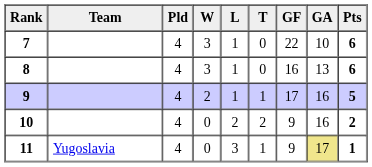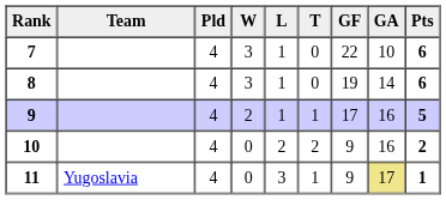 <table border=1 cellpadding=5 cellspacing=0>
 <tr>
 <th bgcolor="#efefef" width="20">Rank</th>
 <th bgcolor="#efefef" width="120">Team</th>
 <th bgcolor="#efefef" width="20">Pld</th>
 <th bgcolor="#efefef" width="20">W</th>
 <th bgcolor="#efefef" width="20">L</th>
 <th bgcolor="#efefef" width="20">T</th>
 <th bgcolor="#efefef" width="20">GF</th>
 <th bgcolor="#efefef" width="20">GA</th>
 <th bgcolor="#efefef" width="20">Pts</th>
 </tr>
 <tr align=center>
 <td><strong>7</strong></td>
 <td align=left></td>
 <td>4</td>
 <td>3</td>
 <td>1</td>
 <td>0</td>
 <td>22</td>
 <td>10</td>
 <td><strong>6</strong></td>
 </tr>
 <tr align=center>
 <td><strong>8</strong></td>
 <td align=left></td>
 <td>4</td>
 <td>3</td>
 <td>1</td>
 <td>0</td>
-<td>16</td>
-<td>13</td>
+<td>19</td>
+<td>14</td>
 <td><strong>6</strong></td>
 </tr>
 <tr align=center bgcolor="ccccff">
 <td><strong>9</strong></td>
 <td align=left></td>
 <td>4</td>
 <td>2</td>
 <td>1</td>
 <td>1</td>
 <td>17</td>
 <td>16</td>
 <td><strong>5</strong></td>
 </tr>
 <tr align=center>
 <td><strong>10</strong></td>
 <td align=left></td>
 <td>4</td>
 <td>0</td>
 <td>2</td>
 <td>2</td>
 <td>9</td>
 <td>16</td>
 <td><strong>2</strong></td>
 </tr>
 <tr align=center>
 <td><strong>11</strong></td>
 <td align=left> <a href='#'>Yugoslavia</a></td>
 <td>4</td>
 <td>0</td>
 <td>3</td>
 <td>1</td>
 <td>9</td>
 <td style="background: khaki;">17</td>
 <td><strong>1</strong></td>
 </tr>
 </table>
